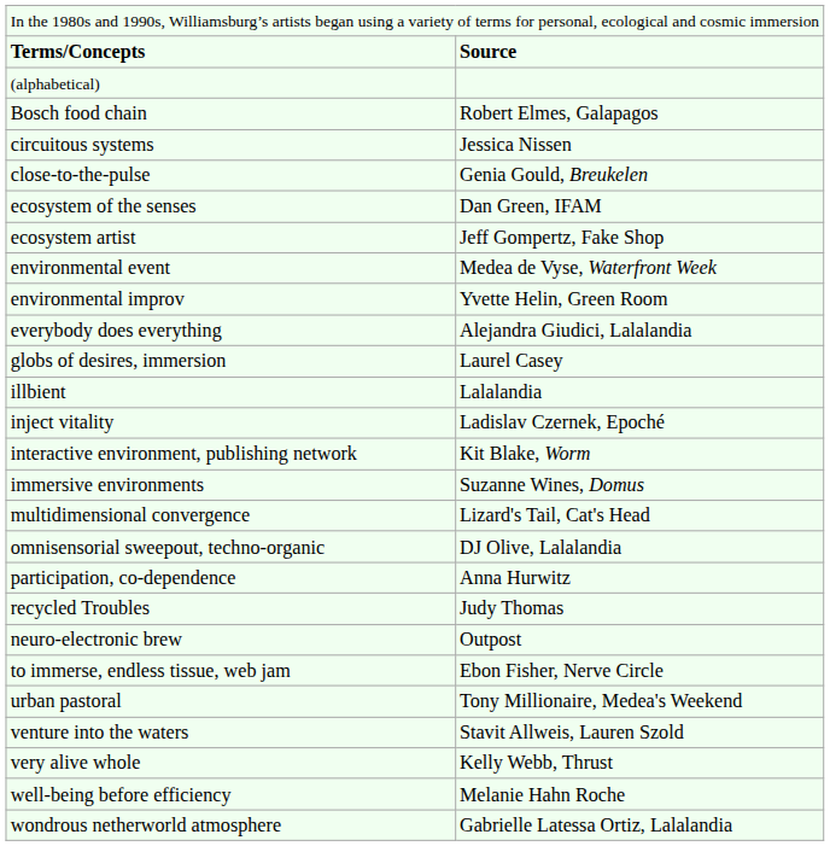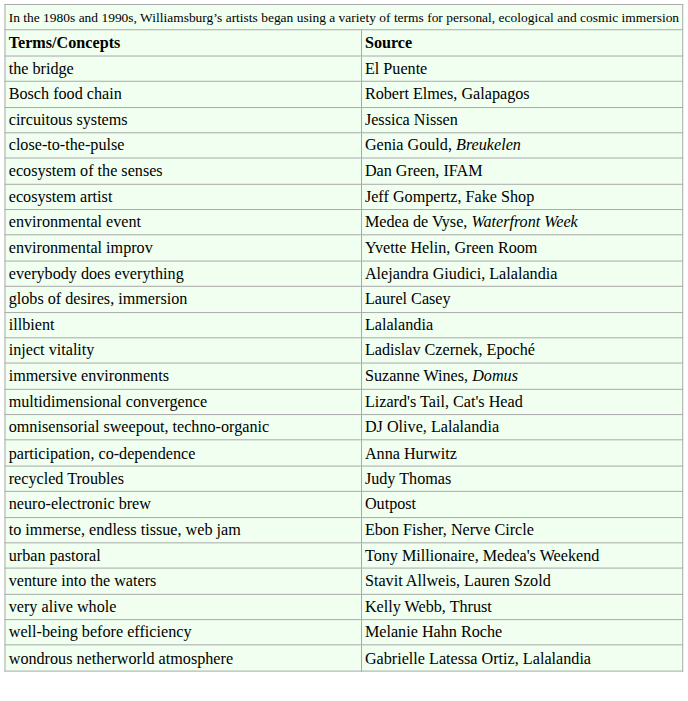 <table class="wikitable" style="border: 1px solid grey; border-spacing: 0; margin: 1em auto; margin-left:3em; margin-right:3em; background-color: honeydew">
 <tr>
 <td colspan="2"><small>In the 1980s and 1990s, Williamsburg’s artists began using a variety of terms for personal, ecological and cosmic immersion</small></td>
 </tr>
 <tr>
 <td><strong>Terms/Concepts</strong></td>
 <td><strong>Source</strong></td>
 </tr>
 <tr>
-<td><small>(alphabetical)</small></td>
-<td></td>
+<td>the bridge</td>
+<td>El Puente</td>
 </tr>
 <tr>
 <td>Bosch food chain</td>
 <td>Robert Elmes, Galapagos</td>
 </tr>
 <tr>
 <td>circuitous systems</td>
 <td>Jessica Nissen</td>
 </tr>
 <tr>
 <td>close-to-the-pulse</td>
 <td>Genia Gould, <em>Breukelen</em></td>
 </tr>
 <tr>
 <td>ecosystem of the senses</td>
 <td>Dan Green, IFAM</td>
 </tr>
 <tr>
 <td>ecosystem artist</td>
 <td>Jeff Gompertz, Fake Shop</td>
 </tr>
 <tr>
 <td>environmental event</td>
 <td>Medea de Vyse, <em>Waterfront Week</em></td>
 </tr>
 <tr>
 <td>environmental improv</td>
 <td>Yvette Helin, Green Room</td>
 </tr>
 <tr>
 <td>everybody does everything</td>
 <td>Alejandra Giudici, Lalalandia</td>
 </tr>
 <tr>
 <td>globs of desires, immersion</td>
 <td>Laurel Casey</td>
 </tr>
 <tr>
 <td>illbient</td>
 <td>Lalalandia</td>
 </tr>
 <tr>
 <td>inject vitality</td>
 <td>Ladislav Czernek, Epoché</td>
-</tr>
-<tr>
-<td>interactive environment, publishing network</td>
-<td>Kit Blake, <em>Worm</em></td>
 </tr>
 <tr>
 <td>immersive environments</td>
 <td>Suzanne Wines, <em>Domus</em></td>
 </tr>
 <tr>
 <td>multidimensional convergence</td>
 <td>Lizard's Tail, Cat's Head</td>
 </tr>
 <tr>
 <td>omnisensorial sweepout, techno-organic</td>
 <td>DJ Olive, Lalalandia</td>
 </tr>
 <tr>
 <td>participation, co-dependence</td>
 <td>Anna Hurwitz</td>
 </tr>
 <tr>
 <td>recycled Troubles</td>
 <td>Judy Thomas</td>
 </tr>
 <tr>
 <td>neuro-electronic brew</td>
 <td>Outpost</td>
 </tr>
 <tr>
 <td>to immerse, endless tissue, web jam</td>
 <td>Ebon Fisher, Nerve Circle</td>
 </tr>
 <tr>
 <td>urban pastoral</td>
 <td>Tony Millionaire, Medea's Weekend</td>
 </tr>
 <tr>
 <td>venture into the waters</td>
 <td>Stavit Allweis, Lauren Szold</td>
 </tr>
 <tr>
 <td>very alive whole</td>
 <td>Kelly Webb, Thrust</td>
 </tr>
 <tr>
 <td>well-being before efficiency</td>
 <td>Melanie Hahn Roche</td>
 </tr>
 <tr>
 <td>wondrous netherworld atmosphere</td>
 <td>Gabrielle Latessa Ortiz, Lalalandia</td>
 </tr>
 </table>
